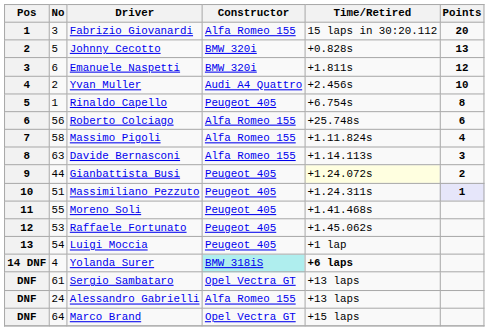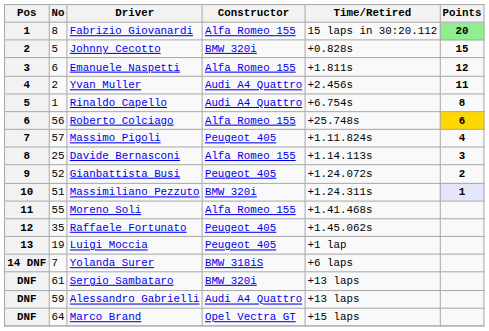 <table class="wikitable" style="font-size: 80%;">
 <tr>
 <th>Pos</th>
 <th>No</th>
 <th>Driver</th>
 <th>Constructor</th>
 <th>Time/Retired</th>
 <th>Points</th>
 </tr>
 <tr>
 <th>1</th>
-<td>3</td>
+<td>8</td>
 <td> <a href='#'>Fabrizio Giovanardi</a></td>
 <td><a href='#'>Alfa Romeo 155</a></td>
 <td>15 laps in 30:20.112</td>
-<td align=center><strong>20</strong></td>
+<td align=center style="background: lightgreen;"><strong>20</strong></td>
 </tr>
 <tr>
 <th>2</th>
 <td>5</td>
 <td> <a href='#'>Johnny Cecotto</a></td>
 <td><a href='#'>BMW 320i</a></td>
 <td>+0.828s</td>
-<td align=center><strong>13</strong></td>
+<td align=center><strong>15</strong></td>
 </tr>
 <tr>
 <th>3</th>
 <td>6</td>
 <td> <a href='#'>Emanuele Naspetti</a></td>
-<td><a href='#'>BMW 320i</a></td>
+<td><a href='#'>Alfa Romeo 155</a></td>
 <td>+1.811s</td>
 <td align=center><strong>12</strong></td>
 </tr>
 <tr>
 <th>4</th>
 <td>2</td>
 <td> <a href='#'>Yvan Muller</a></td>
 <td><a href='#'>Audi A4 Quattro</a></td>
 <td>+2.456s</td>
-<td align=center><strong>10</strong></td>
+<td align=center><strong>11</strong></td>
 </tr>
 <tr>
 <th>5</th>
 <td>1</td>
 <td> <a href='#'>Rinaldo Capello</a></td>
-<td><a href='#'>Peugeot 405</a></td>
+<td><a href='#'>Audi A4 Quattro</a></td>
 <td>+6.754s</td>
 <td align=center><strong>8</strong></td>
 </tr>
 <tr>
 <th>6</th>
 <td>56</td>
 <td> <a href='#'>Roberto Colciago</a></td>
 <td><a href='#'>Alfa Romeo 155</a></td>
 <td>+25.748s</td>
-<td align=center><strong>6</strong></td>
+<td align=center style="background: gold;"><strong>6</strong></td>
 </tr>
 <tr>
 <th>7</th>
-<td>58</td>
+<td>57</td>
 <td> <a href='#'>Massimo Pigoli</a></td>
-<td><a href='#'>Alfa Romeo 155</a></td>
+<td><a href='#'>Peugeot 405</a></td>
 <td>+1.11.824s</td>
 <td align=center><strong>4</strong></td>
 </tr>
 <tr>
 <th>8</th>
-<td>63</td>
+<td>25</td>
 <td> <a href='#'>Davide Bernasconi</a></td>
 <td><a href='#'>Alfa Romeo 155</a></td>
 <td>+1.14.113s</td>
 <td align=center><strong>3</strong></td>
 </tr>
 <tr>
 <th>9</th>
-<td>44</td>
+<td>52</td>
 <td> <a href='#'>Gianbattista Busi</a></td>
 <td><a href='#'>Peugeot 405</a></td>
-<td style="background: lightyellow;">+1.24.072s</td>
+<td>+1.24.072s</td>
 <td align=center><strong>2</strong></td>
 </tr>
 <tr>
 <th>10</th>
 <td>51</td>
 <td> <a href='#'>Massimiliano Pezzuto</a></td>
-<td><a href='#'>Peugeot 405</a></td>
+<td><a href='#'>BMW 320i</a></td>
 <td>+1.24.311s</td>
 <td align=center style="background: lavender;"><strong>1</strong></td>
 </tr>
 <tr>
 <th>11</th>
 <td>55</td>
 <td> <a href='#'>Moreno Soli</a></td>
-<td><a href='#'>Peugeot 405</a></td>
+<td><a href='#'>Alfa Romeo 155</a></td>
 <td>+1.41.468s</td>
 <td></td>
 </tr>
 <tr>
 <th>12</th>
-<td>53</td>
+<td>35</td>
 <td> <a href='#'>Raffaele Fortunato</a></td>
 <td><a href='#'>Peugeot 405</a></td>
 <td>+1.45.062s</td>
 <td></td>
 </tr>
 <tr>
 <th>13</th>
-<td>54</td>
+<td>19</td>
 <td> <a href='#'>Luigi Moccia</a></td>
 <td><a href='#'>Peugeot 405</a></td>
 <td>+1 lap</td>
 <td></td>
 </tr>
 <tr>
 <th>14 DNF</th>
-<td>4</td>
+<td>7</td>
 <td> <a href='#'>Yolanda Surer</a></td>
-<td style="background: paleturquoise;"><a href='#'>BMW 318iS</a></td>
-<td><strong>+6 laps</strong></td>
+<td><a href='#'>BMW 318iS</a></td>
+<td>+6 laps</td>
 <td></td>
 </tr>
 <tr>
 <th>DNF</th>
 <td>61</td>
 <td> <a href='#'>Sergio Sambataro</a></td>
-<td><a href='#'> Opel Vectra GT</a></td>
+<td><a href='#'>BMW 320i</a></td>
 <td>+13 laps</td>
 <td></td>
 </tr>
 <tr>
 <th>DNF</th>
-<td>24</td>
+<td>59</td>
 <td> <a href='#'>Alessandro Gabrielli</a></td>
-<td><a href='#'>Alfa Romeo 155</a></td>
+<td><a href='#'>Audi A4 Quattro</a></td>
 <td>+13 laps</td>
 <td></td>
 </tr>
 <tr>
 <th>DNF</th>
 <td>64</td>
 <td> <a href='#'>Marco Brand</a></td>
 <td><a href='#'> Opel Vectra GT</a></td>
 <td>+15 laps</td>
 <td></td>
 </tr>
 <tr>
 </tr>
 </table>
